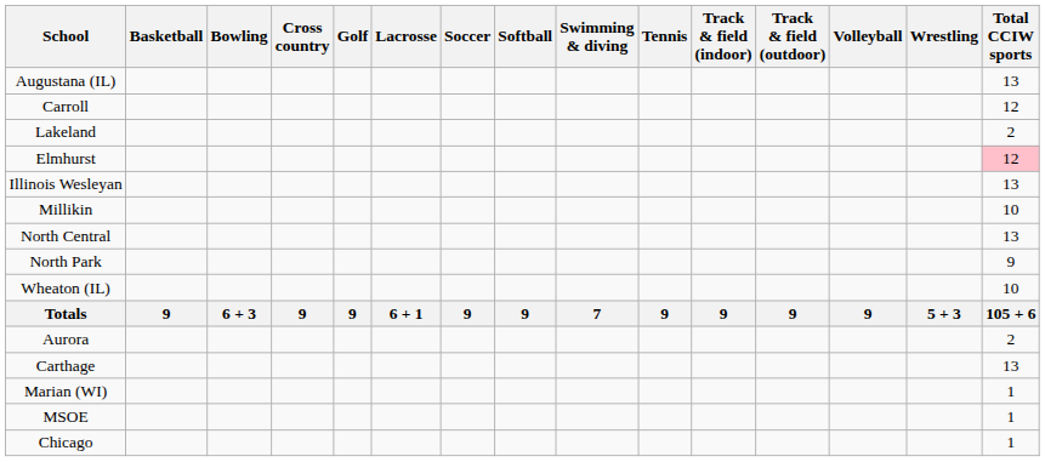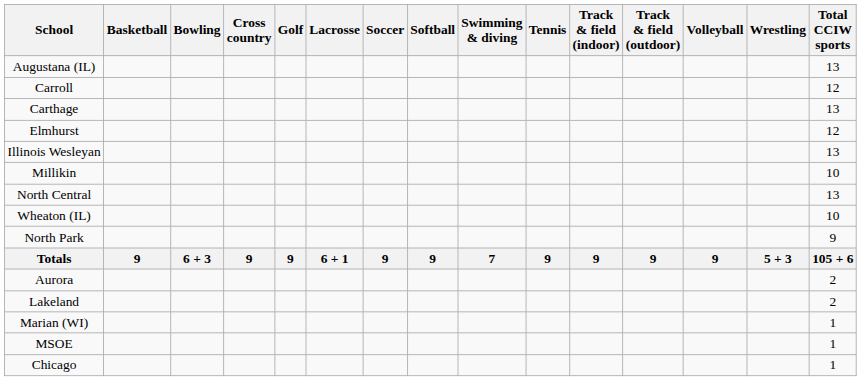 <table class="wikitable" style="text-align:center">
 <tr>
 <th>School</th>
 <th>Basketball</th>
 <th>Bowling</th>
 <th>Cross<br>country</th>
 <th>Golf</th>
 <th>Lacrosse</th>
 <th>Soccer</th>
 <th>Softball</th>
 <th>Swimming<br>& diving</th>
 <th>Tennis</th>
 <th>Track<br>& field<br>(indoor)</th>
 <th>Track<br>& field<br>(outdoor)</th>
 <th>Volleyball</th>
 <th>Wrestling</th>
 <th>Total<br>CCIW<br>sports</th>
 </tr>
 <tr>
 <td>Augustana (IL)</td>
 <td></td>
 <td></td>
 <td></td>
 <td></td>
 <td></td>
 <td></td>
 <td></td>
 <td></td>
 <td></td>
 <td></td>
 <td></td>
 <td></td>
 <td></td>
 <td>13</td>
 </tr>
 <tr>
 <td>Carroll</td>
 <td></td>
 <td></td>
 <td></td>
 <td></td>
 <td></td>
 <td></td>
 <td></td>
 <td></td>
 <td></td>
 <td></td>
 <td></td>
 <td></td>
 <td></td>
 <td>12</td>
 </tr>
 <tr>
-<td>Lakeland</td>
+<td>Carthage</td>
 <td></td>
 <td></td>
 <td></td>
 <td></td>
 <td></td>
 <td></td>
 <td></td>
 <td></td>
 <td></td>
 <td></td>
 <td></td>
 <td></td>
 <td></td>
-<td>2</td>
+<td>13</td>
 </tr>
 <tr>
 <td>Elmhurst</td>
 <td></td>
 <td></td>
 <td></td>
 <td></td>
 <td></td>
 <td></td>
 <td></td>
 <td></td>
 <td></td>
 <td></td>
 <td></td>
 <td></td>
 <td></td>
-<td style="background: pink;">12</td>
+<td>12</td>
 </tr>
 <tr>
 <td>Illinois Wesleyan</td>
 <td></td>
 <td></td>
 <td></td>
 <td></td>
 <td></td>
 <td></td>
 <td></td>
 <td></td>
 <td></td>
 <td></td>
 <td></td>
 <td></td>
 <td></td>
 <td>13</td>
 </tr>
 <tr>
 <td>Millikin</td>
 <td></td>
 <td></td>
 <td></td>
 <td></td>
 <td></td>
 <td></td>
 <td></td>
 <td></td>
 <td></td>
 <td></td>
 <td></td>
 <td></td>
 <td></td>
 <td>10</td>
 </tr>
 <tr>
 <td>North Central</td>
 <td></td>
 <td></td>
 <td></td>
 <td></td>
 <td></td>
 <td></td>
 <td></td>
 <td></td>
 <td></td>
 <td></td>
 <td></td>
 <td></td>
 <td></td>
 <td>13</td>
 </tr>
 <tr>
+<td>Wheaton (IL)</td>
+<td></td>
+<td></td>
+<td></td>
+<td></td>
+<td></td>
+<td></td>
+<td></td>
+<td></td>
+<td></td>
+<td></td>
+<td></td>
+<td></td>
+<td></td>
+<td>10</td>
+</tr>
+<tr>
 <td>North Park</td>
 <td></td>
 <td></td>
 <td></td>
 <td></td>
 <td></td>
 <td></td>
 <td></td>
 <td></td>
 <td></td>
 <td></td>
 <td></td>
 <td></td>
 <td></td>
 <td>9</td>
-</tr>
-<tr>
-<td>Wheaton (IL)</td>
-<td></td>
-<td></td>
-<td></td>
-<td></td>
-<td></td>
-<td></td>
-<td></td>
-<td></td>
-<td></td>
-<td></td>
-<td></td>
-<td></td>
-<td></td>
-<td>10</td>
 </tr>
 <tr>
 <th>Totals</th>
 <th>9</th>
 <th>6 + 3</th>
 <th>9</th>
 <th>9</th>
 <th>6 + 1</th>
 <th>9</th>
 <th>9</th>
 <th>7</th>
 <th>9</th>
 <th>9</th>
 <th>9</th>
 <th>9</th>
 <th>5 + 3</th>
 <th>105 + 6</th>
 </tr>
 <tr>
 <td>Aurora</td>
 <td></td>
 <td></td>
 <td></td>
 <td></td>
 <td></td>
 <td></td>
 <td></td>
 <td></td>
 <td></td>
 <td></td>
 <td></td>
 <td></td>
 <td></td>
 <td>2</td>
 </tr>
 <tr>
-<td>Carthage</td>
+<td>Lakeland</td>
 <td></td>
 <td></td>
 <td></td>
 <td></td>
 <td></td>
 <td></td>
 <td></td>
 <td></td>
 <td></td>
 <td></td>
 <td></td>
 <td></td>
 <td></td>
-<td>13</td>
+<td>2</td>
 </tr>
 <tr>
 <td>Marian (WI)</td>
 <td></td>
 <td></td>
 <td></td>
 <td></td>
 <td></td>
 <td></td>
 <td></td>
 <td></td>
 <td></td>
 <td></td>
 <td></td>
 <td></td>
 <td></td>
 <td>1</td>
 </tr>
 <tr>
 <td>MSOE</td>
 <td></td>
 <td></td>
 <td></td>
 <td></td>
 <td></td>
 <td></td>
 <td></td>
 <td></td>
 <td></td>
 <td></td>
 <td></td>
 <td></td>
 <td></td>
 <td>1</td>
 </tr>
 <tr>
 <td>Chicago</td>
 <td></td>
 <td></td>
 <td></td>
 <td></td>
 <td></td>
 <td></td>
 <td></td>
 <td></td>
 <td></td>
 <td></td>
 <td></td>
 <td></td>
 <td></td>
 <td>1</td>
 </tr>
 </table>
